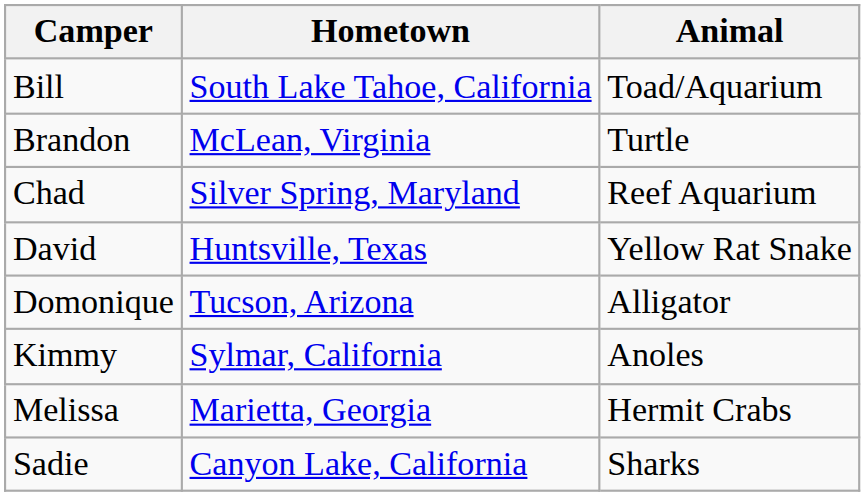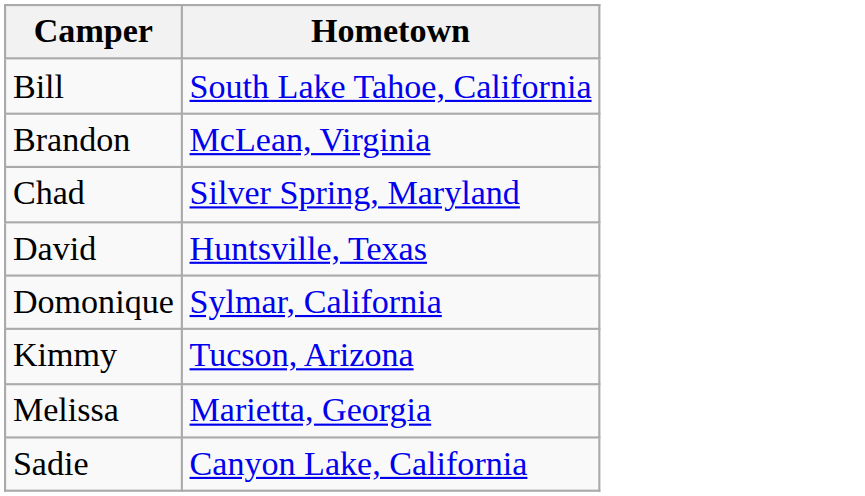 <table class="wikitable">
 <tr>
 <th>Camper</th>
 <th>Hometown</th>
-<th>Animal</th>
 </tr>
 <tr>
 <td>Bill</td>
 <td><a href='#'>South Lake Tahoe, California</a></td>
-<td>Toad/Aquarium</td>
 </tr>
 <tr>
 <td>Brandon</td>
 <td><a href='#'>McLean, Virginia</a></td>
-<td>Turtle</td>
 </tr>
 <tr>
 <td>Chad</td>
 <td><a href='#'>Silver Spring, Maryland</a></td>
-<td>Reef Aquarium</td>
 </tr>
 <tr>
 <td>David</td>
 <td><a href='#'>Huntsville, Texas</a></td>
-<td>Yellow Rat Snake</td>
 </tr>
 <tr>
 <td>Domonique</td>
-<td><a href='#'>Tucson, Arizona</a></td>
-<td>Alligator</td>
+<td><a href='#'>Sylmar, California</a></td>
 </tr>
 <tr>
 <td>Kimmy</td>
-<td><a href='#'>Sylmar, California</a></td>
-<td>Anoles</td>
+<td><a href='#'>Tucson, Arizona</a></td>
 </tr>
 <tr>
 <td>Melissa</td>
 <td><a href='#'>Marietta, Georgia</a></td>
-<td>Hermit Crabs</td>
 </tr>
 <tr>
 <td>Sadie</td>
 <td><a href='#'>Canyon Lake, California</a></td>
-<td>Sharks</td>
 </tr>
 </table>
